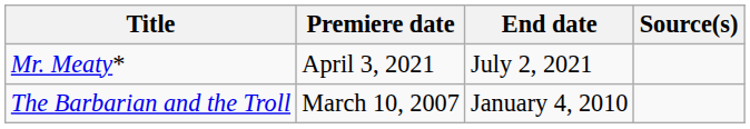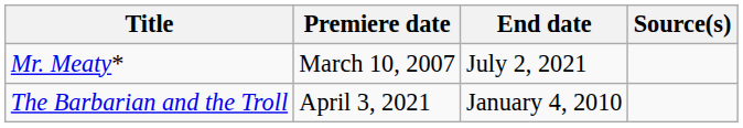 <table class="wikitable sortable">
 <tr>
 <th>Title</th>
 <th>Premiere date</th>
 <th>End date</th>
 <th>Source(s)</th>
 </tr>
 <tr>
 <td><em><a href='#'>Mr. Meaty</a></em>*</td>
-<td>April 3, 2021</td>
+<td>March 10, 2007</td>
 <td>July 2, 2021</td>
 <td></td>
 </tr>
 <tr>
 <td><em><a href='#'>The Barbarian and the Troll</a></em></td>
-<td>March 10, 2007</td>
+<td>April 3, 2021</td>
 <td>January 4, 2010</td>
 </tr>
 </table>
